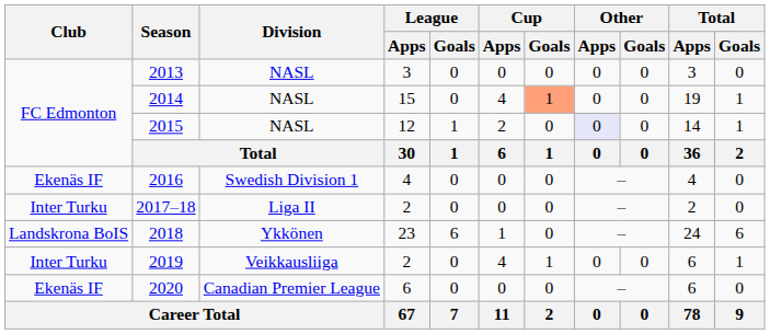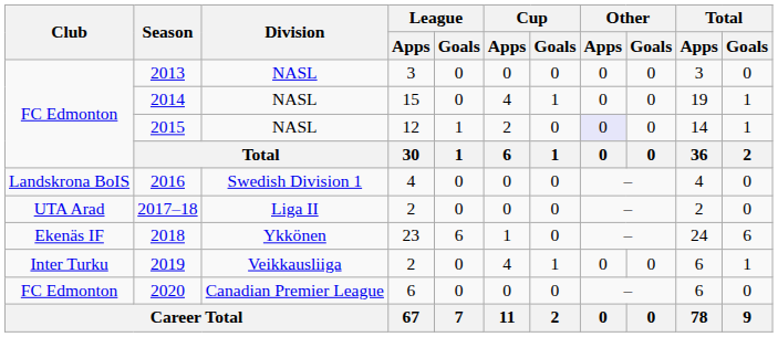 <table class="wikitable" style="text-align: center;">
 <tr>
 <th rowspan="2">Club</th>
 <th rowspan="2">Season</th>
 <th rowspan="2">Division</th>
 <th colspan="2">League</th>
 <th colspan="2">Cup</th>
 <th colspan="2">Other</th>
 <th colspan="2">Total</th>
 </tr>
 <tr>
 <th>Apps</th>
 <th>Goals</th>
 <th>Apps</th>
 <th>Goals</th>
 <th>Apps</th>
 <th>Goals</th>
 <th>Apps</th>
 <th>Goals</th>
 </tr>
 <tr>
 <td rowspan="4"><a href='#'>FC Edmonton</a></td>
 <td><a href='#'>2013</a></td>
 <td><a href='#'>NASL</a></td>
 <td>3</td>
 <td>0</td>
 <td>0</td>
 <td>0</td>
 <td>0</td>
 <td>0</td>
 <td>3</td>
 <td>0</td>
 </tr>
 <tr>
 <td><a href='#'>2014</a></td>
 <td>NASL</td>
 <td>15</td>
 <td>0</td>
 <td>4</td>
-<td style="background: lightsalmon;">1</td>
+<td>1</td>
 <td>0</td>
 <td>0</td>
 <td>19</td>
 <td>1</td>
 </tr>
 <tr>
 <td><a href='#'>2015</a></td>
 <td>NASL</td>
 <td>12</td>
 <td>1</td>
 <td>2</td>
 <td>0</td>
 <td style="background: lavender;">0</td>
 <td>0</td>
 <td>14</td>
 <td>1</td>
 </tr>
 <tr>
 <th colspan="2">Total</th>
 <th>30</th>
 <th>1</th>
 <th>6</th>
 <th>1</th>
 <th>0</th>
 <th>0</th>
 <th>36</th>
 <th>2</th>
 </tr>
 <tr>
-<td><a href='#'>Ekenäs IF</a></td>
+<td><a href='#'>Landskrona BoIS</a></td>
 <td><a href='#'>2016</a></td>
 <td><a href='#'>Swedish Division 1</a></td>
 <td>4</td>
 <td>0</td>
 <td>0</td>
 <td>0</td>
 <td colspan=2>–</td>
 <td>4</td>
 <td>0</td>
 </tr>
 <tr>
-<td><a href='#'>Inter Turku</a></td>
+<td><a href='#'>UTA Arad</a></td>
 <td><a href='#'>2017–18</a></td>
 <td><a href='#'>Liga II</a></td>
 <td>2</td>
 <td>0</td>
 <td>0</td>
 <td>0</td>
 <td colspan=2>–</td>
 <td>2</td>
 <td>0</td>
 </tr>
 <tr>
-<td><a href='#'>Landskrona BoIS</a></td>
+<td><a href='#'>Ekenäs IF</a></td>
 <td><a href='#'>2018</a></td>
 <td><a href='#'>Ykkönen</a></td>
 <td>23</td>
 <td>6</td>
 <td>1</td>
 <td>0</td>
 <td colspan=2>–</td>
 <td>24</td>
 <td>6</td>
 </tr>
 <tr>
 <td><a href='#'>Inter Turku</a></td>
 <td><a href='#'>2019</a></td>
 <td><a href='#'>Veikkausliiga</a></td>
 <td>2</td>
 <td>0</td>
 <td>4</td>
 <td>1</td>
 <td>0</td>
 <td>0</td>
 <td>6</td>
 <td>1</td>
 </tr>
 <tr>
-<td><a href='#'>Ekenäs IF</a></td>
+<td><a href='#'>FC Edmonton</a></td>
 <td><a href='#'>2020</a></td>
 <td><a href='#'>Canadian Premier League</a></td>
 <td>6</td>
 <td>0</td>
 <td>0</td>
 <td>0</td>
 <td colspan=2>–</td>
 <td>6</td>
 <td>0</td>
 </tr>
 <tr>
 <th colspan="3">Career Total</th>
 <th>67</th>
 <th>7</th>
 <th>11</th>
 <th>2</th>
 <th>0</th>
 <th>0</th>
 <th>78</th>
 <th>9</th>
 </tr>
 </table>
